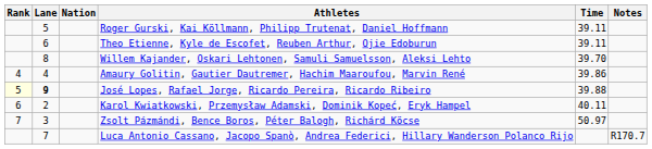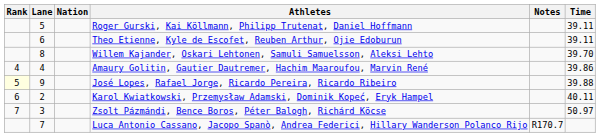 <table class="wikitable sortable" style="text-align:center">
 <tr>
 <th>Rank</th>
 <th>Lane</th>
 <th>Nation</th>
 <th>Athletes</th>
+<th>Notes</th>
 <th>Time</th>
-<th>Notes</th>
 </tr>
 <tr>
 <td></td>
 <td>5</td>
 <td align=left></td>
 <td align=left><a href='#'>Roger Gurski</a>, <a href='#'>Kai Köllmann</a>, <a href='#'>Philipp Trutenat</a>, <a href='#'>Daniel Hoffmann</a></td>
+<td></td>
 <td>39.11</td>
-<td></td>
 </tr>
 <tr>
 <td></td>
 <td>6</td>
 <td align=left></td>
 <td align=left><a href='#'>Theo Etienne</a>, <a href='#'>Kyle de Escofet</a>, <a href='#'>Reuben Arthur</a>, <a href='#'>Ojie Edoburun</a></td>
+<td></td>
 <td>39.11</td>
-<td></td>
 </tr>
 <tr>
 <td></td>
 <td>8</td>
 <td align=left></td>
 <td align=left><a href='#'>Willem Kajander</a>, <a href='#'>Oskari Lehtonen</a>, <a href='#'>Samuli Samuelsson</a>, <a href='#'>Aleksi Lehto</a></td>
+<td></td>
 <td>39.70</td>
-<td></td>
 </tr>
 <tr>
 <td>4</td>
 <td>4</td>
 <td align=left></td>
 <td align=left><a href='#'>Amaury Golitin</a>, <a href='#'>Gautier Dautremer</a>, <a href='#'>Hachim Maaroufou</a>, <a href='#'>Marvin René</a></td>
+<td></td>
 <td>39.86</td>
-<td></td>
 </tr>
 <tr>
 <td style="background: lightyellow;">5</td>
-<td><strong>9</strong></td>
+<td>9</td>
 <td align=left></td>
 <td align=left><a href='#'>José Lopes</a>, <a href='#'>Rafael Jorge</a>, <a href='#'>Ricardo Pereira</a>, <a href='#'>Ricardo Ribeiro</a></td>
+<td></td>
 <td>39.88</td>
-<td></td>
 </tr>
 <tr>
 <td>6</td>
 <td>2</td>
 <td align=left></td>
 <td align=left><a href='#'>Karol Kwiatkowski</a>, <a href='#'>Przemysław Adamski</a>, <a href='#'>Dominik Kopeć</a>, <a href='#'>Eryk Hampel</a></td>
+<td></td>
 <td>40.11</td>
-<td></td>
 </tr>
 <tr>
 <td>7</td>
 <td>3</td>
 <td align=left></td>
 <td align=left><a href='#'>Zsolt Pázmándi</a>, <a href='#'>Bence Boros</a>, <a href='#'>Péter Balogh</a>, <a href='#'>Richárd Köcse</a></td>
+<td></td>
 <td>50.97</td>
-<td></td>
 </tr>
 <tr>
 <td></td>
 <td>7</td>
 <td align=left></td>
 <td align=left><a href='#'>Luca Antonio Cassano</a>, <a href='#'>Jacopo Spanò</a>, <a href='#'>Andrea Federici</a>, <a href='#'>Hillary Wanderson Polanco Rijo</a></td>
+<td>R170.7</td>
 <td></td>
-<td>R170.7</td>
 </tr>
 </table>
